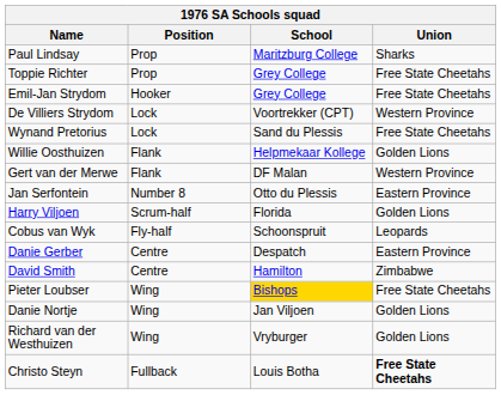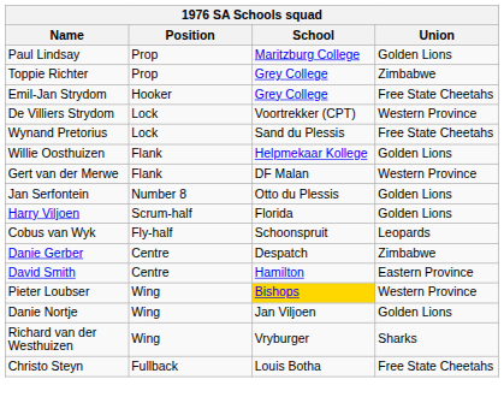 <table class="wikitable" style="text-align:left; width:50%">
 <tr>
 <th colspan="100%">1976 SA Schools squad</th>
 </tr>
 <tr>
 <th style="width:25%;">Name</th>
 <th style="width:25%;">Position</th>
 <th style="width:25%;">School</th>
 <th style="width:25%;">Union</th>
 </tr>
 <tr>
 <td>Paul Lindsay</td>
 <td>Prop</td>
 <td><a href='#'>Maritzburg College</a></td>
-<td>Sharks</td>
+<td>Golden Lions</td>
 </tr>
 <tr>
 <td>Toppie Richter</td>
 <td>Prop</td>
 <td><a href='#'>Grey College</a></td>
-<td>Free State Cheetahs</td>
+<td>Zimbabwe</td>
 </tr>
 <tr>
 <td>Emil-Jan Strydom</td>
 <td>Hooker</td>
 <td><a href='#'>Grey College</a></td>
 <td>Free State Cheetahs</td>
 </tr>
 <tr>
 <td>De Villiers Strydom</td>
 <td>Lock</td>
 <td>Voortrekker (CPT)</td>
 <td>Western Province</td>
 </tr>
 <tr>
 <td>Wynand Pretorius</td>
 <td>Lock</td>
 <td>Sand du Plessis</td>
 <td>Free State Cheetahs</td>
 </tr>
 <tr>
 <td>Willie Oosthuizen</td>
 <td>Flank</td>
 <td><a href='#'>Helpmekaar Kollege</a></td>
 <td>Golden Lions</td>
 </tr>
 <tr>
 <td>Gert van der Merwe</td>
 <td>Flank</td>
 <td>DF Malan</td>
 <td>Western Province</td>
 </tr>
 <tr>
 <td>Jan Serfontein</td>
 <td>Number 8</td>
 <td>Otto du Plessis</td>
-<td>Eastern Province</td>
+<td>Golden Lions</td>
 </tr>
 <tr>
 <td><a href='#'>Harry Viljoen</a></td>
 <td>Scrum-half</td>
 <td>Florida</td>
 <td>Golden Lions</td>
 </tr>
 <tr>
 <td>Cobus van Wyk</td>
 <td>Fly-half</td>
 <td>Schoonspruit</td>
 <td>Leopards</td>
 </tr>
 <tr>
 <td><a href='#'>Danie Gerber</a></td>
 <td>Centre</td>
 <td>Despatch</td>
-<td>Eastern Province</td>
+<td>Zimbabwe</td>
 </tr>
 <tr>
 <td><a href='#'>David Smith</a></td>
 <td>Centre</td>
 <td><a href='#'>Hamilton</a></td>
-<td>Zimbabwe</td>
+<td>Eastern Province</td>
 </tr>
 <tr>
 <td>Pieter Loubser</td>
 <td>Wing</td>
 <td style="background: gold;"><a href='#'>Bishops</a></td>
-<td>Free State Cheetahs</td>
+<td>Western Province</td>
 </tr>
 <tr>
 <td>Danie Nortje</td>
 <td>Wing</td>
 <td>Jan Viljoen</td>
 <td>Golden Lions</td>
 </tr>
 <tr>
 <td>Richard van der Westhuizen</td>
 <td>Wing</td>
 <td>Vryburger</td>
-<td>Golden Lions</td>
+<td>Sharks</td>
 </tr>
 <tr>
 <td>Christo Steyn</td>
 <td>Fullback</td>
 <td>Louis Botha</td>
-<td><strong>Free State Cheetahs</strong></td>
+<td>Free State Cheetahs</td>
 </tr>
 </table>
